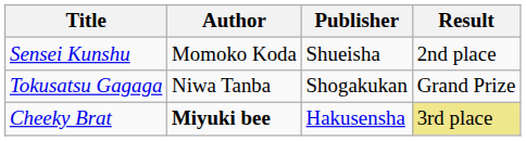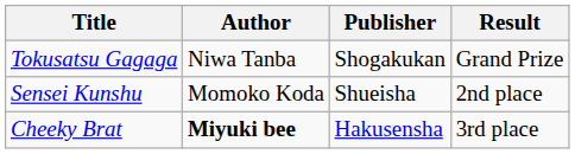 <table class="wikitable">
 <tr>
 <th>Title</th>
 <th>Author</th>
 <th>Publisher</th>
 <th>Result</th>
 </tr>
 <tr>
+<td><em><a href='#'>Tokusatsu Gagaga</a></em></td>
+<td>Niwa Tanba</td>
+<td>Shogakukan</td>
+<td>Grand Prize</td>
+</tr>
+<tr>
 <td><em><a href='#'>Sensei Kunshu</a></em></td>
 <td>Momoko Koda</td>
 <td>Shueisha</td>
 <td>2nd place</td>
 </tr>
 <tr>
-<td><em><a href='#'>Tokusatsu Gagaga</a></em></td>
-<td>Niwa Tanba</td>
-<td>Shogakukan</td>
-<td>Grand Prize</td>
-</tr>
-<tr>
 <td><em><a href='#'>Cheeky Brat</a></em></td>
 <td><strong>Miyuki bee</strong></td>
 <td><a href='#'>Hakusensha</a></td>
-<td style="background: khaki;">3rd place</td>
+<td>3rd place</td>
 </tr>
 </table>
